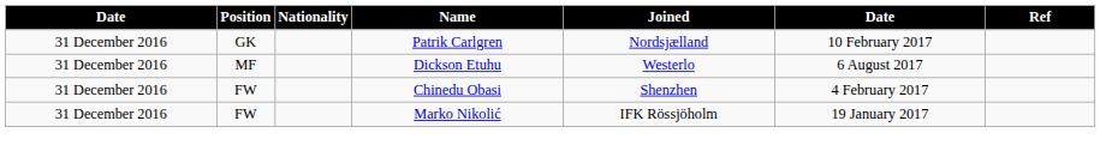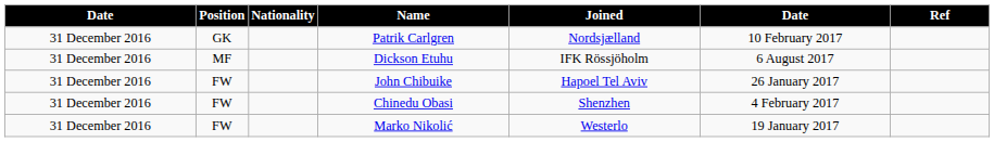 <table class="wikitable"  style="text-align:center; font-size:90%; ">
 <tr>
 <th style="background:#000000; color:white; width:200px;">Date</th>
 <th style="background:#000000; color:white; width:50px;">Position</th>
 <th style="background:#000000; color:white; width:50px;">Nationality</th>
 <th style="background:#000000; color:white; width:200px;">Name</th>
 <th style="background:#000000; color:white; width:200px;">Joined</th>
 <th style="background:#000000; color:white; width:200px;">Date</th>
 <th style="background:#000000; color:white; width:100px;">Ref</th>
 </tr>
 <tr>
 <td>31 December 2016</td>
 <td>GK</td>
 <td></td>
 <td><a href='#'>Patrik Carlgren</a></td>
 <td><a href='#'>Nordsjælland</a></td>
 <td>10 February 2017</td>
 <td></td>
 </tr>
 <tr>
 <td>31 December 2016</td>
 <td>MF</td>
 <td></td>
 <td><a href='#'>Dickson Etuhu</a></td>
-<td><a href='#'>Westerlo</a></td>
+<td>IFK Rössjöholm</td>
 <td>6 August 2017</td>
+<td></td>
+</tr>
+<tr>
+<td>31 December 2016</td>
+<td>FW</td>
+<td></td>
+<td><a href='#'>John Chibuike</a></td>
+<td><a href='#'>Hapoel Tel Aviv</a></td>
+<td>26 January 2017</td>
 <td></td>
 </tr>
 <tr>
 <td>31 December 2016</td>
 <td>FW</td>
 <td></td>
 <td><a href='#'>Chinedu Obasi</a></td>
 <td><a href='#'>Shenzhen</a></td>
 <td>4 February 2017</td>
 <td></td>
 </tr>
 <tr>
 <td>31 December 2016</td>
 <td>FW</td>
 <td></td>
 <td><a href='#'>Marko Nikolić</a></td>
-<td>IFK Rössjöholm</td>
+<td><a href='#'>Westerlo</a></td>
 <td>19 January 2017</td>
 <td></td>
 </tr>
 </table>
